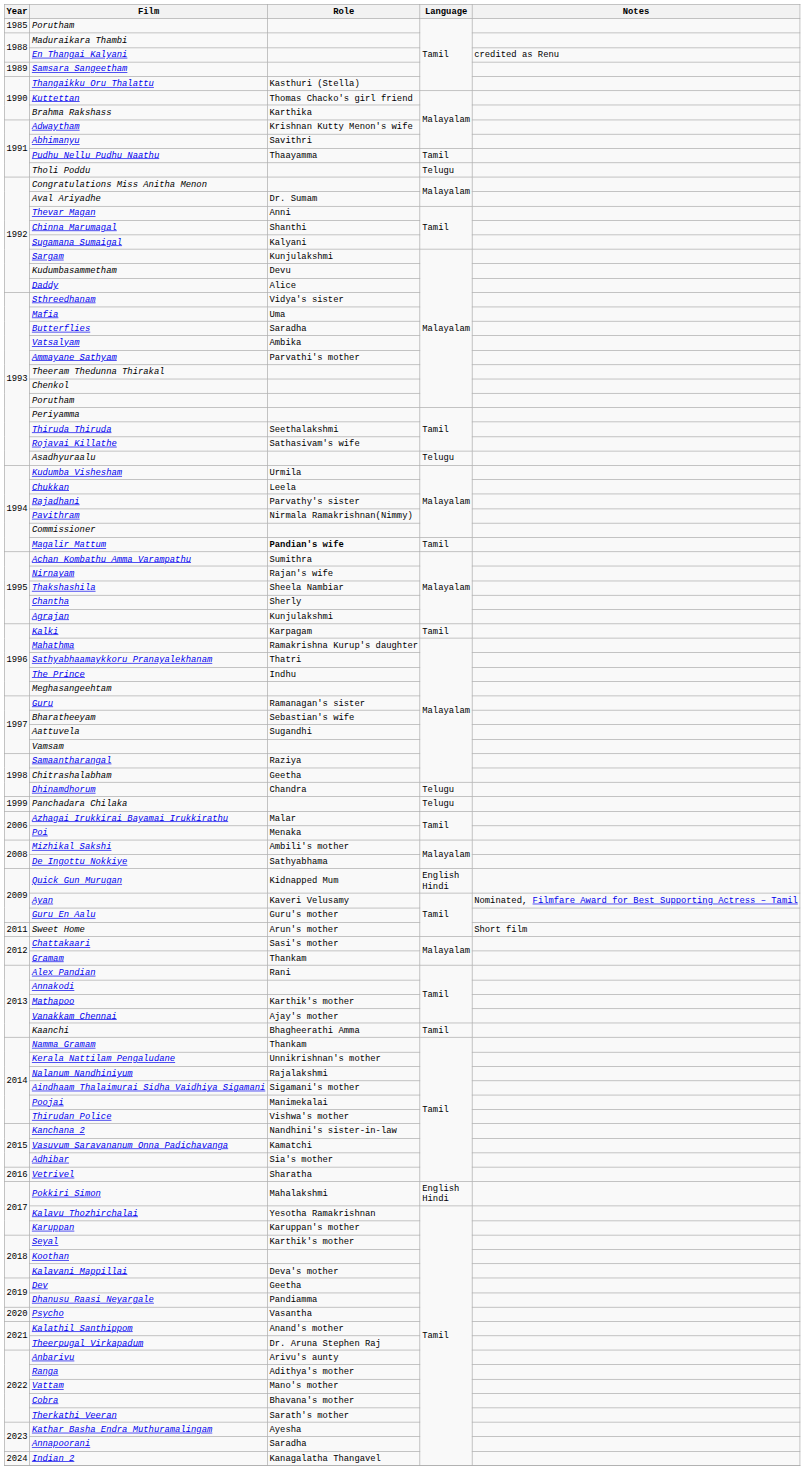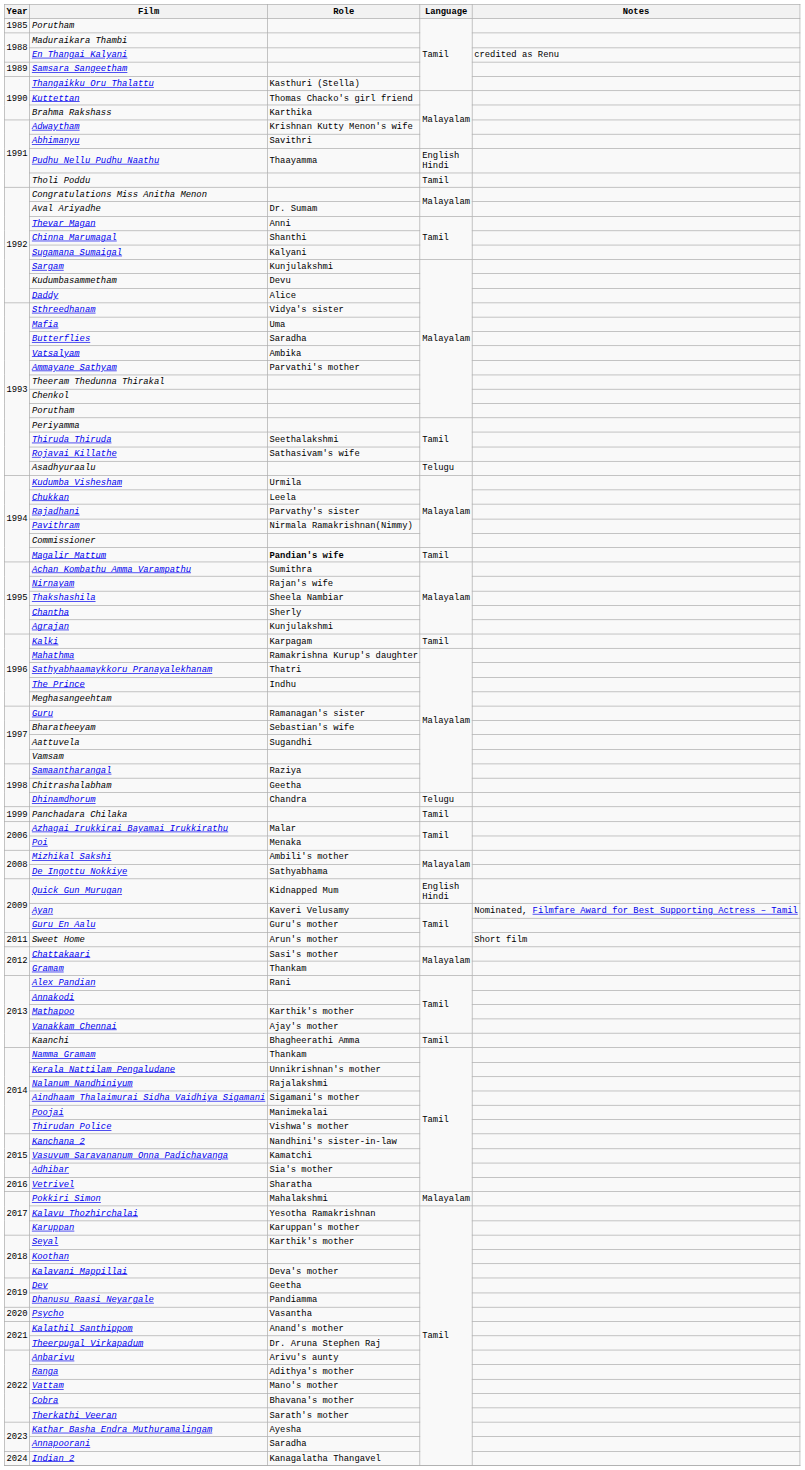 <table class="wikitable sortable">
 <tr>
 <th>Year</th>
 <th>Film</th>
 <th>Role</th>
 <th>Language</th>
 <th class="unsortable">Notes</th>
 </tr>
 <tr>
 <td>1985</td>
 <td><em>Porutham</em></td>
 <td></td>
 <td rowspan="5">Tamil</td>
 <td></td>
 </tr>
 <tr>
 <td rowspan="2">1988</td>
 <td><em>Maduraikara Thambi</em></td>
 <td></td>
 <td></td>
 </tr>
 <tr>
 <td><em><a href='#'>En Thangai Kalyani</a></em></td>
 <td></td>
 <td>credited as Renu</td>
 </tr>
 <tr>
 <td>1989</td>
 <td><em><a href='#'>Samsara Sangeetham</a></em></td>
 <td></td>
 <td></td>
 </tr>
 <tr>
 <td rowspan="3">1990</td>
 <td><em><a href='#'>Thangaikku Oru Thalattu</a></em></td>
 <td>Kasthuri (Stella)</td>
 <td></td>
 </tr>
 <tr>
 <td><em><a href='#'>Kuttettan</a></em></td>
 <td>Thomas Chacko's girl friend</td>
 <td rowspan="4">Malayalam</td>
 <td></td>
 </tr>
 <tr>
 <td><em>Brahma Rakshass</em></td>
 <td>Karthika</td>
 <td></td>
 </tr>
 <tr>
 <td rowspan="4">1991</td>
 <td><em><a href='#'>Adwaytham</a></em></td>
 <td>Krishnan Kutty Menon's wife</td>
 <td></td>
 </tr>
 <tr>
 <td><em><a href='#'>Abhimanyu</a></em></td>
 <td>Savithri</td>
 <td></td>
 </tr>
 <tr>
 <td><em><a href='#'>Pudhu Nellu Pudhu Naathu</a></em></td>
 <td>Thaayamma</td>
-<td>Tamil</td>
+<td>English<br>Hindi</td>
 <td></td>
 </tr>
 <tr>
 <td><em>Tholi Poddu</em></td>
 <td></td>
-<td>Telugu</td>
+<td>Tamil</td>
 <td></td>
 </tr>
 <tr>
 <td rowspan="8">1992</td>
 <td><em>Congratulations Miss Anitha Menon</em></td>
 <td></td>
 <td rowspan="2">Malayalam</td>
 <td></td>
 </tr>
 <tr>
 <td><em>Aval Ariyadhe</em></td>
 <td>Dr. Sumam</td>
 <td></td>
 </tr>
 <tr>
 <td><em><a href='#'>Thevar Magan</a></em></td>
 <td>Anni</td>
 <td rowspan="3">Tamil</td>
 <td></td>
 </tr>
 <tr>
 <td><em><a href='#'>Chinna Marumagal</a></em></td>
 <td>Shanthi</td>
 <td></td>
 </tr>
 <tr>
 <td><em><a href='#'>Sugamana Sumaigal</a></em></td>
 <td>Kalyani</td>
 <td></td>
 </tr>
 <tr>
 <td><em><a href='#'>Sargam</a></em></td>
 <td>Kunjulakshmi</td>
 <td rowspan="11">Malayalam</td>
 <td></td>
 </tr>
 <tr>
 <td><em>Kudumbasammetham</em></td>
 <td>Devu</td>
 <td></td>
 </tr>
 <tr>
 <td><em><a href='#'>Daddy</a></em></td>
 <td>Alice</td>
 <td></td>
 </tr>
 <tr>
 <td rowspan="12">1993</td>
 <td><em><a href='#'>Sthreedhanam</a></em></td>
 <td>Vidya's sister</td>
 <td></td>
 </tr>
 <tr>
 <td><em><a href='#'>Mafia</a></em></td>
 <td>Uma</td>
 <td></td>
 </tr>
 <tr>
 <td><em><a href='#'>Butterflies</a></em></td>
 <td>Saradha</td>
 <td></td>
 </tr>
 <tr>
 <td><em><a href='#'>Vatsalyam</a></em></td>
 <td>Ambika</td>
 <td></td>
 </tr>
 <tr>
 <td><em><a href='#'>Ammayane Sathyam</a></em></td>
 <td>Parvathi's mother</td>
 <td></td>
 </tr>
 <tr>
 <td><em>Theeram Thedunna Thirakal</em></td>
 <td></td>
 <td></td>
 </tr>
 <tr>
 <td><em>Chenkol</em></td>
 <td></td>
 <td></td>
 </tr>
 <tr>
 <td><em>Porutham</em></td>
 <td></td>
 <td></td>
 </tr>
 <tr>
 <td><em>Periyamma</em></td>
 <td></td>
 <td rowspan="3">Tamil</td>
 <td></td>
 </tr>
 <tr>
 <td><em><a href='#'>Thiruda Thiruda</a></em></td>
 <td>Seethalakshmi</td>
 <td></td>
 </tr>
 <tr>
 <td><em><a href='#'>Rojavai Killathe</a></em></td>
 <td>Sathasivam's wife</td>
 <td></td>
 </tr>
 <tr>
 <td><em>Asadhyuraalu</em></td>
 <td></td>
 <td>Telugu</td>
 <td></td>
 </tr>
 <tr>
 <td rowspan="6">1994</td>
 <td><em><a href='#'>Kudumba Vishesham</a></em></td>
 <td>Urmila</td>
 <td rowspan="5">Malayalam</td>
 <td></td>
 </tr>
 <tr>
 <td><em><a href='#'>Chukkan</a></em></td>
 <td>Leela</td>
 <td></td>
 </tr>
 <tr>
 <td><em><a href='#'>Rajadhani</a></em></td>
 <td>Parvathy's sister</td>
 <td></td>
 </tr>
 <tr>
 <td><em><a href='#'>Pavithram</a></em></td>
 <td>Nirmala Ramakrishnan(Nimmy)</td>
 <td></td>
 </tr>
 <tr>
 <td><em>Commissioner</em></td>
 <td></td>
 <td></td>
 </tr>
 <tr>
 <td><em><a href='#'>Magalir Mattum</a></em></td>
 <td><strong>Pandian's wife</strong></td>
 <td>Tamil</td>
 <td></td>
 </tr>
 <tr>
 <td rowspan="5">1995</td>
 <td><em><a href='#'>Achan Kombathu Amma Varampathu</a></em></td>
 <td>Sumithra</td>
 <td rowspan="5">Malayalam</td>
 <td></td>
 </tr>
 <tr>
 <td><em><a href='#'>Nirnayam</a></em></td>
 <td>Rajan's wife</td>
 <td></td>
 </tr>
 <tr>
 <td><em><a href='#'>Thakshashila</a></em></td>
 <td>Sheela Nambiar</td>
 <td></td>
 </tr>
 <tr>
 <td><em><a href='#'>Chantha</a></em></td>
 <td>Sherly</td>
 <td></td>
 </tr>
 <tr>
 <td><em><a href='#'>Agrajan</a></em></td>
 <td>Kunjulakshmi</td>
 <td></td>
 </tr>
 <tr>
 <td rowspan="5">1996</td>
 <td><em><a href='#'>Kalki</a></em></td>
 <td>Karpagam</td>
 <td>Tamil</td>
 <td></td>
 </tr>
 <tr>
 <td><em><a href='#'>Mahathma</a></em></td>
 <td>Ramakrishna Kurup's daughter</td>
 <td rowspan="10">Malayalam</td>
 <td></td>
 </tr>
 <tr>
 <td><em><a href='#'>Sathyabhaamaykkoru Pranayalekhanam</a></em></td>
 <td>Thatri</td>
 <td></td>
 </tr>
 <tr>
 <td><em><a href='#'>The Prince</a></em></td>
 <td>Indhu</td>
 <td></td>
 </tr>
 <tr>
 <td><em>Meghasangeehtam</em></td>
 <td></td>
 <td></td>
 </tr>
 <tr>
 <td rowspan="4">1997</td>
 <td><em><a href='#'>Guru</a></em></td>
 <td>Ramanagan's sister</td>
 <td></td>
 </tr>
 <tr>
 <td><em>Bharatheeyam</em></td>
 <td>Sebastian's wife</td>
 <td></td>
 </tr>
 <tr>
 <td><em>Aattuvela</em></td>
 <td>Sugandhi</td>
 <td></td>
 </tr>
 <tr>
 <td><em>Vamsam</em></td>
 <td></td>
 <td></td>
 </tr>
 <tr>
 <td rowspan="3">1998</td>
 <td><em><a href='#'>Samaantharangal</a></em></td>
 <td>Raziya</td>
 <td></td>
 </tr>
 <tr>
 <td><em>Chitrashalabham</em></td>
 <td>Geetha</td>
 <td></td>
 </tr>
 <tr>
 <td><em><a href='#'>Dhinamdhorum</a></em></td>
 <td>Chandra</td>
 <td>Telugu</td>
 <td></td>
 </tr>
 <tr>
 <td>1999</td>
 <td><em>Panchadara Chilaka</em></td>
 <td></td>
-<td>Telugu</td>
+<td>Tamil</td>
 </tr>
 <tr>
 <td rowspan="2">2006</td>
 <td><em><a href='#'>Azhagai Irukkirai Bayamai Irukkirathu</a></em></td>
 <td>Malar</td>
 <td rowspan="2">Tamil</td>
 <td></td>
 </tr>
 <tr>
 <td><em><a href='#'>Poi</a></em></td>
 <td>Menaka</td>
 <td></td>
 </tr>
 <tr>
 <td rowspan="2">2008</td>
 <td><em><a href='#'>Mizhikal Sakshi</a></em></td>
 <td>Ambili's mother</td>
 <td rowspan="2">Malayalam</td>
 <td></td>
 </tr>
 <tr>
 <td><em><a href='#'>De Ingottu Nokkiye</a></em></td>
 <td>Sathyabhama</td>
 <td></td>
 </tr>
 <tr>
 <td rowspan="3">2009</td>
 <td><em><a href='#'>Quick Gun Murugan</a></em></td>
 <td>Kidnapped Mum</td>
 <td>English<br>Hindi</td>
 <td></td>
 </tr>
 <tr>
 <td><em><a href='#'>Ayan</a></em></td>
 <td>Kaveri Velusamy</td>
 <td rowspan="3">Tamil</td>
 <td>Nominated, <a href='#'>Filmfare Award for Best Supporting Actress – Tamil</a></td>
 </tr>
 <tr>
 <td><em><a href='#'>Guru En Aalu</a></em></td>
 <td>Guru's mother</td>
 <td></td>
 </tr>
 <tr>
 <td>2011</td>
 <td><em>Sweet Home</em></td>
 <td>Arun's mother</td>
 <td>Short film</td>
 </tr>
 <tr>
 <td rowspan="2">2012</td>
 <td><em><a href='#'>Chattakaari</a></em></td>
 <td>Sasi's mother</td>
 <td rowspan="2">Malayalam</td>
 <td></td>
 </tr>
 <tr>
 <td><em><a href='#'>Gramam</a></em></td>
 <td>Thankam</td>
 <td></td>
 </tr>
 <tr>
 <td rowspan="5">2013</td>
 <td><em><a href='#'>Alex Pandian</a></em></td>
 <td>Rani</td>
 <td rowspan="4">Tamil</td>
 <td></td>
 </tr>
 <tr>
 <td><em><a href='#'>Annakodi</a></em></td>
 <td></td>
 <td></td>
 </tr>
 <tr>
 <td><em><a href='#'>Mathapoo</a></em></td>
 <td>Karthik's mother</td>
 <td></td>
 </tr>
 <tr>
 <td><em><a href='#'>Vanakkam Chennai</a></em></td>
 <td>Ajay's mother</td>
 <td></td>
 </tr>
 <tr>
 <td><em>Kaanchi</em></td>
 <td>Bhagheerathi Amma</td>
 <td>Tamil</td>
 <td></td>
 </tr>
 <tr>
 <td rowspan="6">2014</td>
 <td><em><a href='#'>Namma Gramam</a></em></td>
 <td>Thankam</td>
 <td rowspan="10">Tamil</td>
 <td></td>
 </tr>
 <tr>
 <td><em><a href='#'>Kerala Nattilam Pengaludane</a></em></td>
 <td>Unnikrishnan's mother</td>
 <td></td>
 </tr>
 <tr>
 <td><em><a href='#'>Nalanum Nandhiniyum</a></em></td>
 <td>Rajalakshmi</td>
 <td></td>
 </tr>
 <tr>
 <td><em><a href='#'>Aindhaam Thalaimurai Sidha Vaidhiya Sigamani</a></em></td>
 <td>Sigamani's mother</td>
 <td></td>
 </tr>
 <tr>
 <td><em><a href='#'>Poojai</a></em></td>
 <td>Manimekalai</td>
 <td></td>
 </tr>
 <tr>
 <td><em><a href='#'>Thirudan Police</a></em></td>
 <td>Vishwa's mother</td>
 <td></td>
 </tr>
 <tr>
 <td rowspan="3">2015</td>
 <td><em><a href='#'>Kanchana 2</a></em></td>
 <td>Nandhini's sister-in-law</td>
 <td></td>
 </tr>
 <tr>
 <td><em><a href='#'>Vasuvum Saravananum Onna Padichavanga</a></em></td>
 <td>Kamatchi</td>
 <td></td>
 </tr>
 <tr>
 <td><em><a href='#'>Adhibar</a></em></td>
 <td>Sia's mother</td>
 <td></td>
 </tr>
 <tr>
 <td>2016</td>
 <td><em><a href='#'>Vetrivel</a></em></td>
 <td>Sharatha</td>
 <td></td>
 </tr>
 <tr>
 <td rowspan="3">2017</td>
 <td><em><a href='#'>Pokkiri Simon</a></em></td>
 <td>Mahalakshmi</td>
-<td>English<br>Hindi</td>
+<td>Malayalam</td>
 <td></td>
 </tr>
 <tr>
 <td><em><a href='#'>Kalavu Thozhirchalai</a></em></td>
 <td>Yesotha Ramakrishnan</td>
 <td rowspan="18">Tamil</td>
 <td></td>
 </tr>
 <tr>
 <td><em><a href='#'>Karuppan</a></em></td>
 <td>Karuppan's mother</td>
 <td></td>
 </tr>
 <tr>
 <td rowspan="3">2018</td>
 <td><em><a href='#'>Seyal</a></em></td>
 <td>Karthik's mother</td>
 <td></td>
 </tr>
 <tr>
 <td><em><a href='#'>Koothan</a></em></td>
 <td></td>
 <td></td>
 </tr>
 <tr>
 <td><em><a href='#'>Kalavani Mappillai</a></em></td>
 <td>Deva's mother</td>
 <td></td>
 </tr>
 <tr>
 <td rowspan="2">2019</td>
 <td><a href='#'><em>Dev</em></a></td>
 <td>Geetha</td>
 <td></td>
 </tr>
 <tr>
 <td><em><a href='#'>Dhanusu Raasi Neyargale</a></em></td>
 <td>Pandiamma</td>
 <td></td>
 </tr>
 <tr>
 <td>2020</td>
 <td><em><a href='#'>Psycho</a></em></td>
 <td>Vasantha</td>
 <td></td>
 </tr>
 <tr>
 <td rowspan="2">2021</td>
 <td><em><a href='#'>Kalathil Santhippom</a></em></td>
 <td>Anand's mother</td>
 <td></td>
 </tr>
 <tr>
 <td><em><a href='#'>Theerpugal Virkapadum</a></em></td>
 <td>Dr. Aruna Stephen Raj</td>
 <td></td>
 </tr>
 <tr>
 <td rowspan="5">2022</td>
 <td><em><a href='#'>Anbarivu</a></em></td>
 <td>Arivu's aunty</td>
 <td></td>
 </tr>
 <tr>
 <td><em><a href='#'>Ranga</a></em></td>
 <td>Adithya's mother</td>
 <td></td>
 </tr>
 <tr>
 <td><em><a href='#'>Vattam</a></em></td>
 <td>Mano's mother</td>
 <td></td>
 </tr>
 <tr>
 <td><em><a href='#'>Cobra</a></em></td>
 <td>Bhavana's mother</td>
 <td></td>
 </tr>
 <tr>
 <td><em><a href='#'>Therkathi Veeran</a></em></td>
 <td>Sarath's mother</td>
 <td></td>
 </tr>
 <tr>
 <td rowspan="2">2023</td>
 <td><em><a href='#'>Kathar Basha Endra Muthuramalingam</a></em></td>
 <td>Ayesha</td>
 <td></td>
 </tr>
 <tr>
 <td><em><a href='#'>Annapoorani</a></em></td>
 <td>Saradha</td>
 <td></td>
 </tr>
 <tr>
 <td>2024</td>
 <td><em><a href='#'>Indian 2</a></em></td>
 <td>Kanagalatha Thangavel</td>
 <td></td>
 </tr>
 <tr>
 </tr>
 </table>
